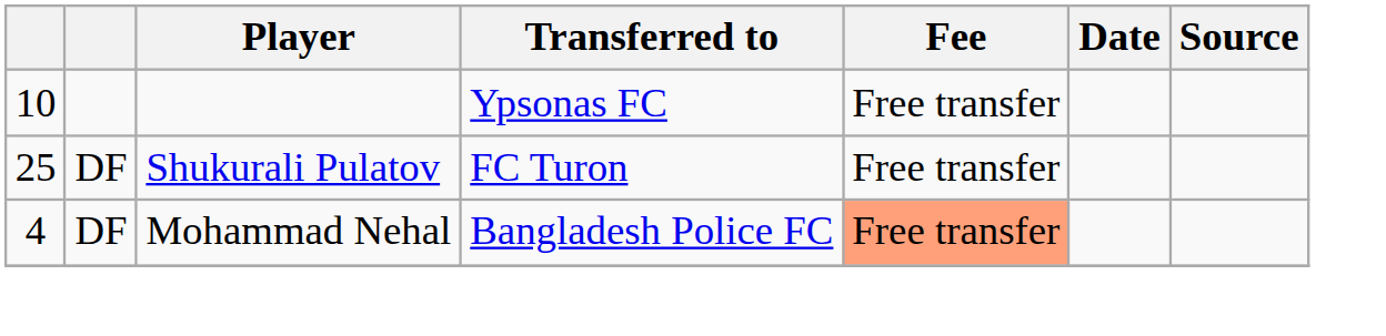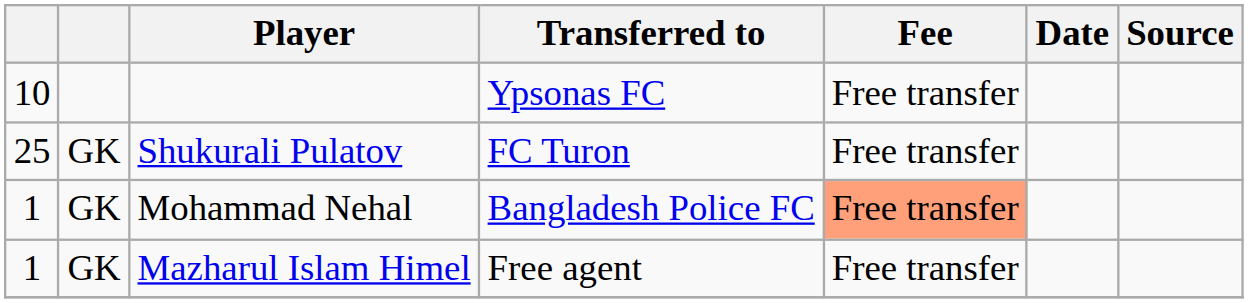 <table class="wikitable plainrowheaders sortable" style="text-align:centre">
 <tr>
 <th></th>
 <th></th>
 <th>Player</th>
 <th>Transferred to</th>
 <th>Fee</th>
 <th>Date</th>
 <th>Source</th>
 </tr>
 <tr>
 <td>10</td>
 <td align="center"></td>
 <td></td>
 <td> <a href='#'>Ypsonas FC</a></td>
 <td>Free transfer</td>
 <td></td>
 <td></td>
 </tr>
 <tr>
 <td align="center">25</td>
-<td align="center">DF</td>
+<td align=center>GK</td>
 <td align="left"> <a href='#'>Shukurali Pulatov</a></td>
 <td align="left"> <a href='#'>FC Turon</a></td>
 <td align="center">Free transfer</td>
 <td></td>
 <td></td>
 </tr>
 <tr>
-<td align=center>4</td>
-<td align="center">DF</td>
+<td align=center>1</td>
+<td align=center>GK</td>
 <td> Mohammad Nehal</td>
 <td> <a href='#'>Bangladesh Police FC</a></td>
 <td style="background: lightsalmon;">Free transfer</td>
 <td></td>
 <td></td>
 </tr>
 <tr>
+<td align=center>1</td>
+<td align=center>GK</td>
+<td align="left"> <a href='#'>Mazharul Islam Himel</a></td>
+<td align="left">Free agent</td>
+<td align="left">Free transfer</td>
+<td></td>
+<td></td>
+</tr>
+<tr>
 </tr>
 </table>
